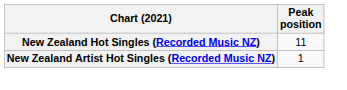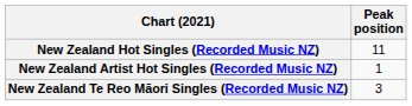 <table class="wikitable plainrowheaders" style="text-align:center">
 <tr>
 <th scope="col">Chart (2021)</th>
 <th scope="col">Peak<br>position</th>
 </tr>
 <tr>
 <th scope="row">New Zealand Hot Singles (<a href='#'>Recorded Music NZ</a>)</th>
 <td>11</td>
 </tr>
 <tr>
 <th scope="row">New Zealand Artist Hot Singles (<a href='#'>Recorded Music NZ</a>)</th>
 <td>1</td>
 </tr>
+<tr>
+<th scope="row">New Zealand Te Reo Māori Singles (<a href='#'>Recorded Music NZ</a>)</th>
+<td>3</td>
+</tr>
 </table>
